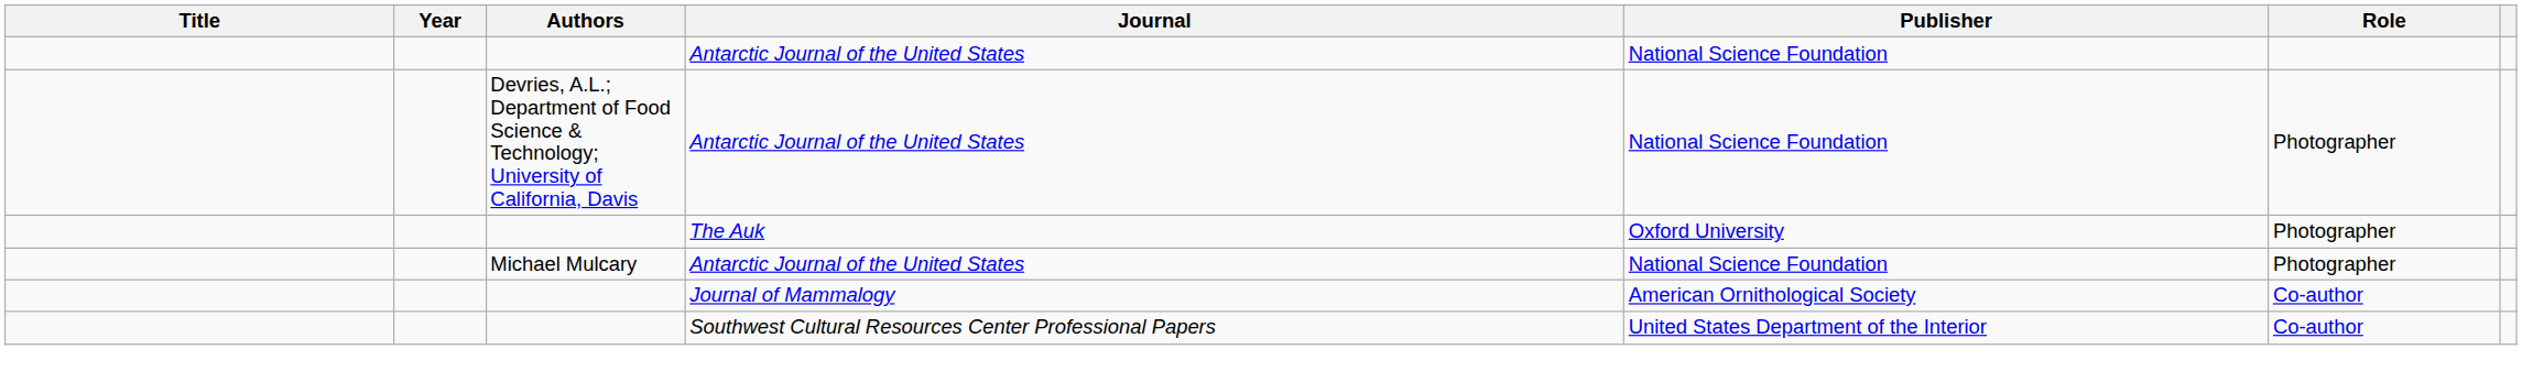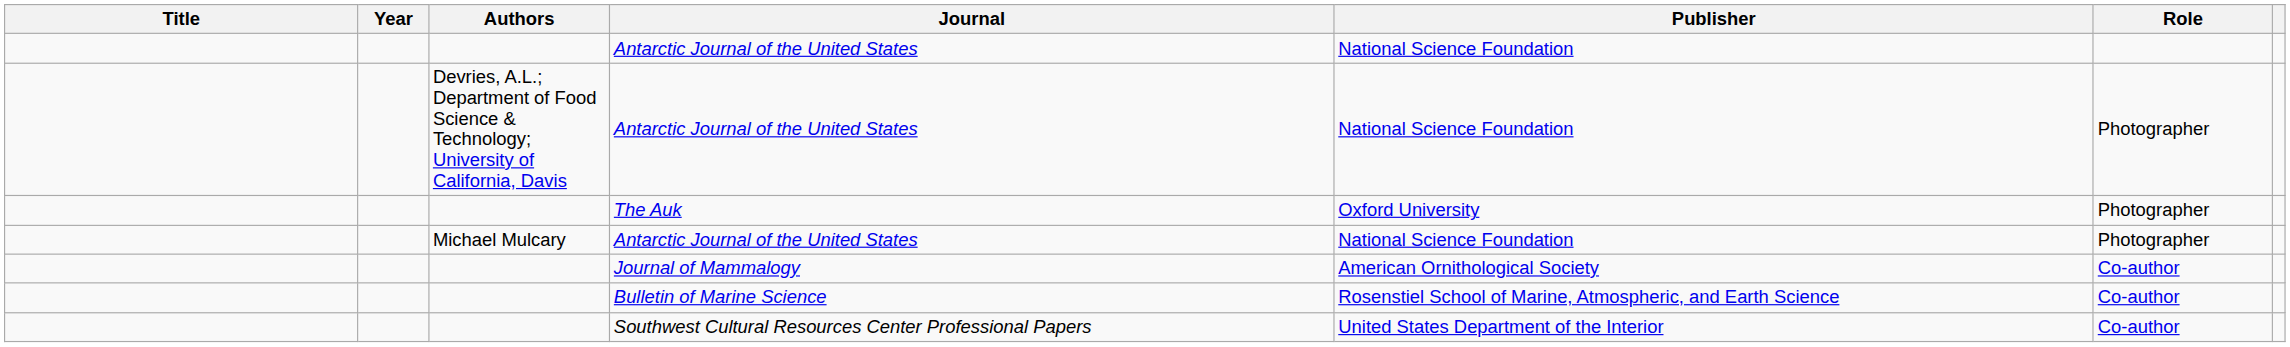 <table class="wikitable sortable" style="width:100%">
 <tr>
 <th scope="col" width=300>Title</th>
 <th scope="col">Year</th>
 <th scope="col" width=150>Authors</th>
 <th scope="col">Journal</th>
 <th scope="col">Publisher</th>
 <th scope="col">Role</th>
 <th scope="col"></th>
 </tr>
 <tr>
 <td scope="row"></td>
 <td></td>
 <td></td>
 <td><em><a href='#'>Antarctic Journal of the United States</a></em></td>
 <td><a href='#'>National Science Foundation</a></td>
 <td></td>
 <td></td>
 </tr>
 <tr>
 <td scope="row"></td>
 <td></td>
 <td>Devries, A.L.; Department of Food Science & Technology; <a href='#'>University of California, Davis</a></td>
 <td><em><a href='#'>Antarctic Journal of the United States</a></em></td>
 <td><a href='#'>National Science Foundation</a></td>
 <td>Photographer</td>
 <td></td>
 </tr>
 <tr>
 <td scope="row"></td>
 <td></td>
 <td></td>
 <td><a href='#'><em>The Auk</em></a></td>
 <td><a href='#'>Oxford University</a></td>
 <td>Photographer</td>
 <td></td>
 </tr>
 <tr>
 <td scope="row"></td>
 <td></td>
 <td>Michael Mulcary</td>
 <td><em><a href='#'>Antarctic Journal of the United States</a></em></td>
 <td><a href='#'>National Science Foundation</a></td>
 <td>Photographer</td>
 <td></td>
 </tr>
 <tr>
 <td scope="row"></td>
 <td></td>
 <td></td>
 <td><em><a href='#'>Journal of Mammalogy</a></em></td>
 <td><a href='#'>American Ornithological Society</a></td>
 <td><a href='#'>Co-author</a></td>
 <td></td>
 </tr>
 <tr>
 <td scope="row"></td>
 <td></td>
 <td></td>
+<td><em><a href='#'>Bulletin of Marine Science</a></em></td>
+<td><a href='#'>Rosenstiel School of Marine, Atmospheric, and Earth Science</a></td>
+<td><a href='#'>Co-author</a></td>
+<td></td>
+</tr>
+<tr>
+<td scope="row"></td>
+<td></td>
+<td></td>
 <td><em>Southwest Cultural Resources Center Professional Papers</em></td>
 <td><a href='#'>United States Department of the Interior</a></td>
 <td><a href='#'>Co-author</a></td>
 <td></td>
 </tr>
 </table>
